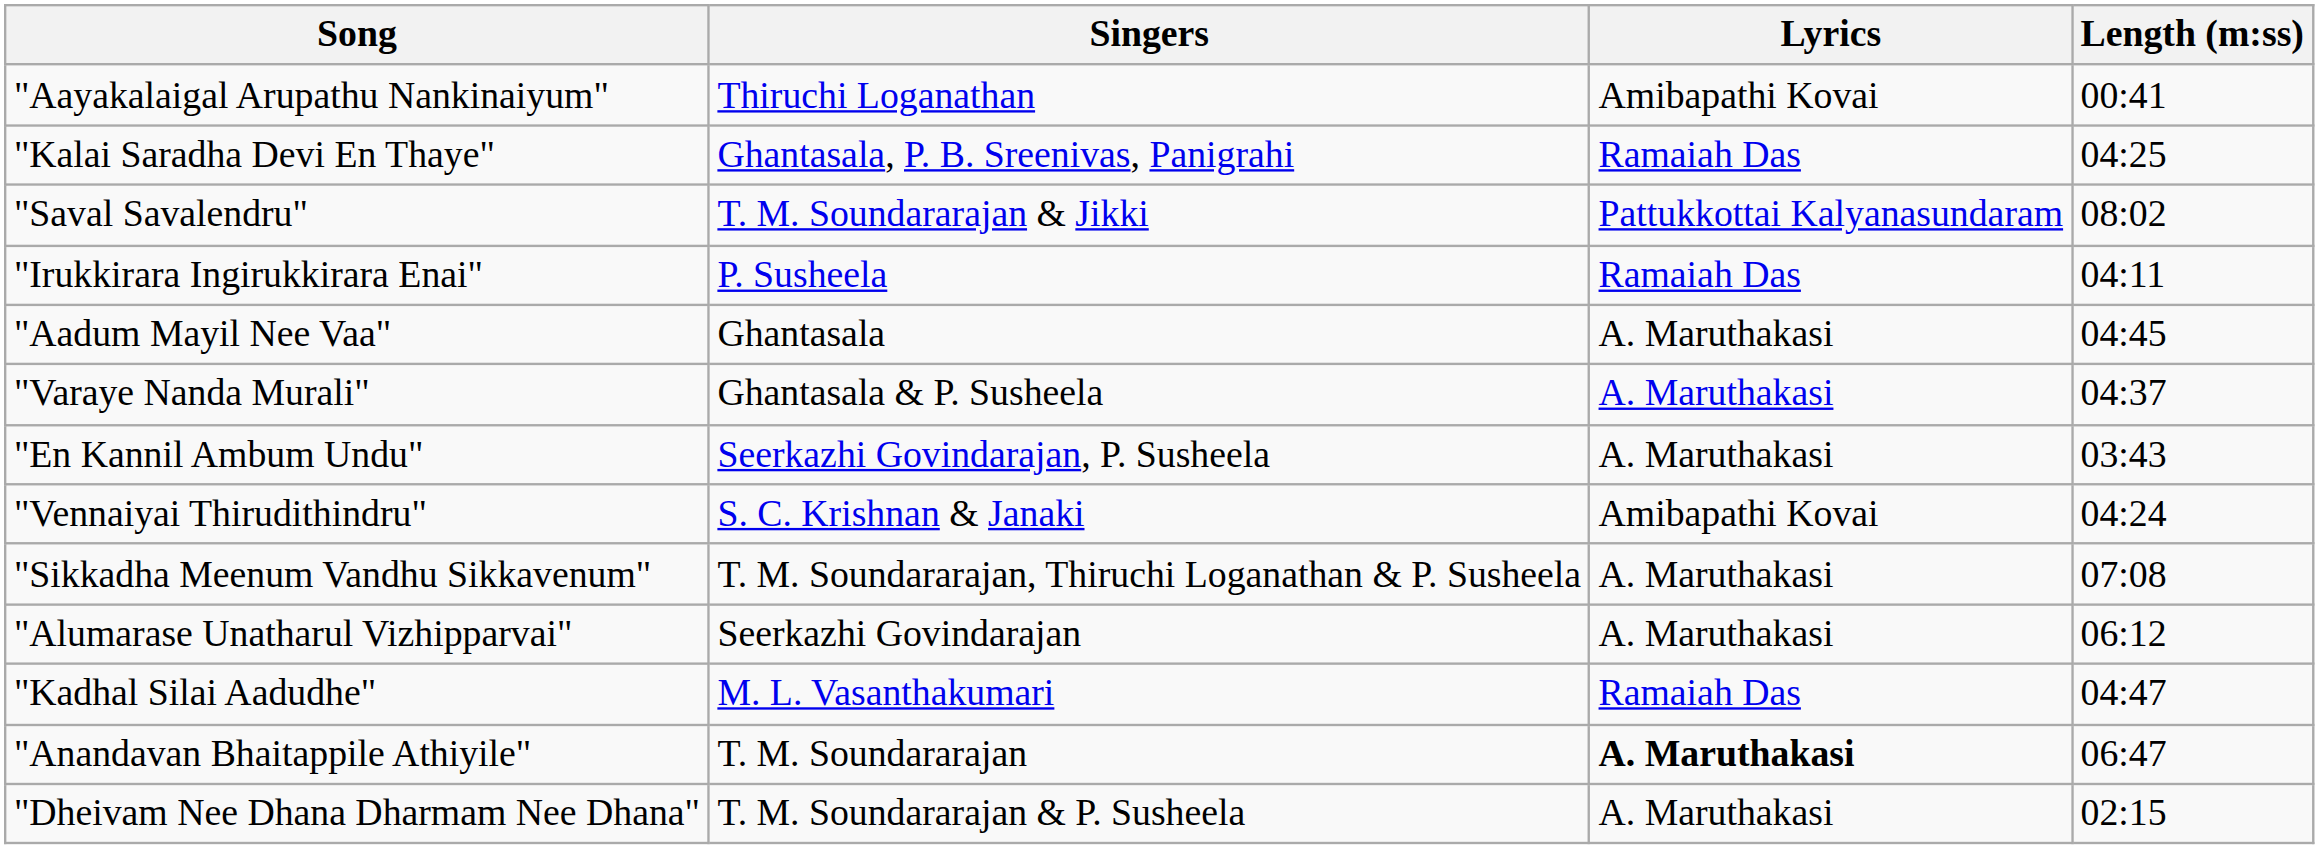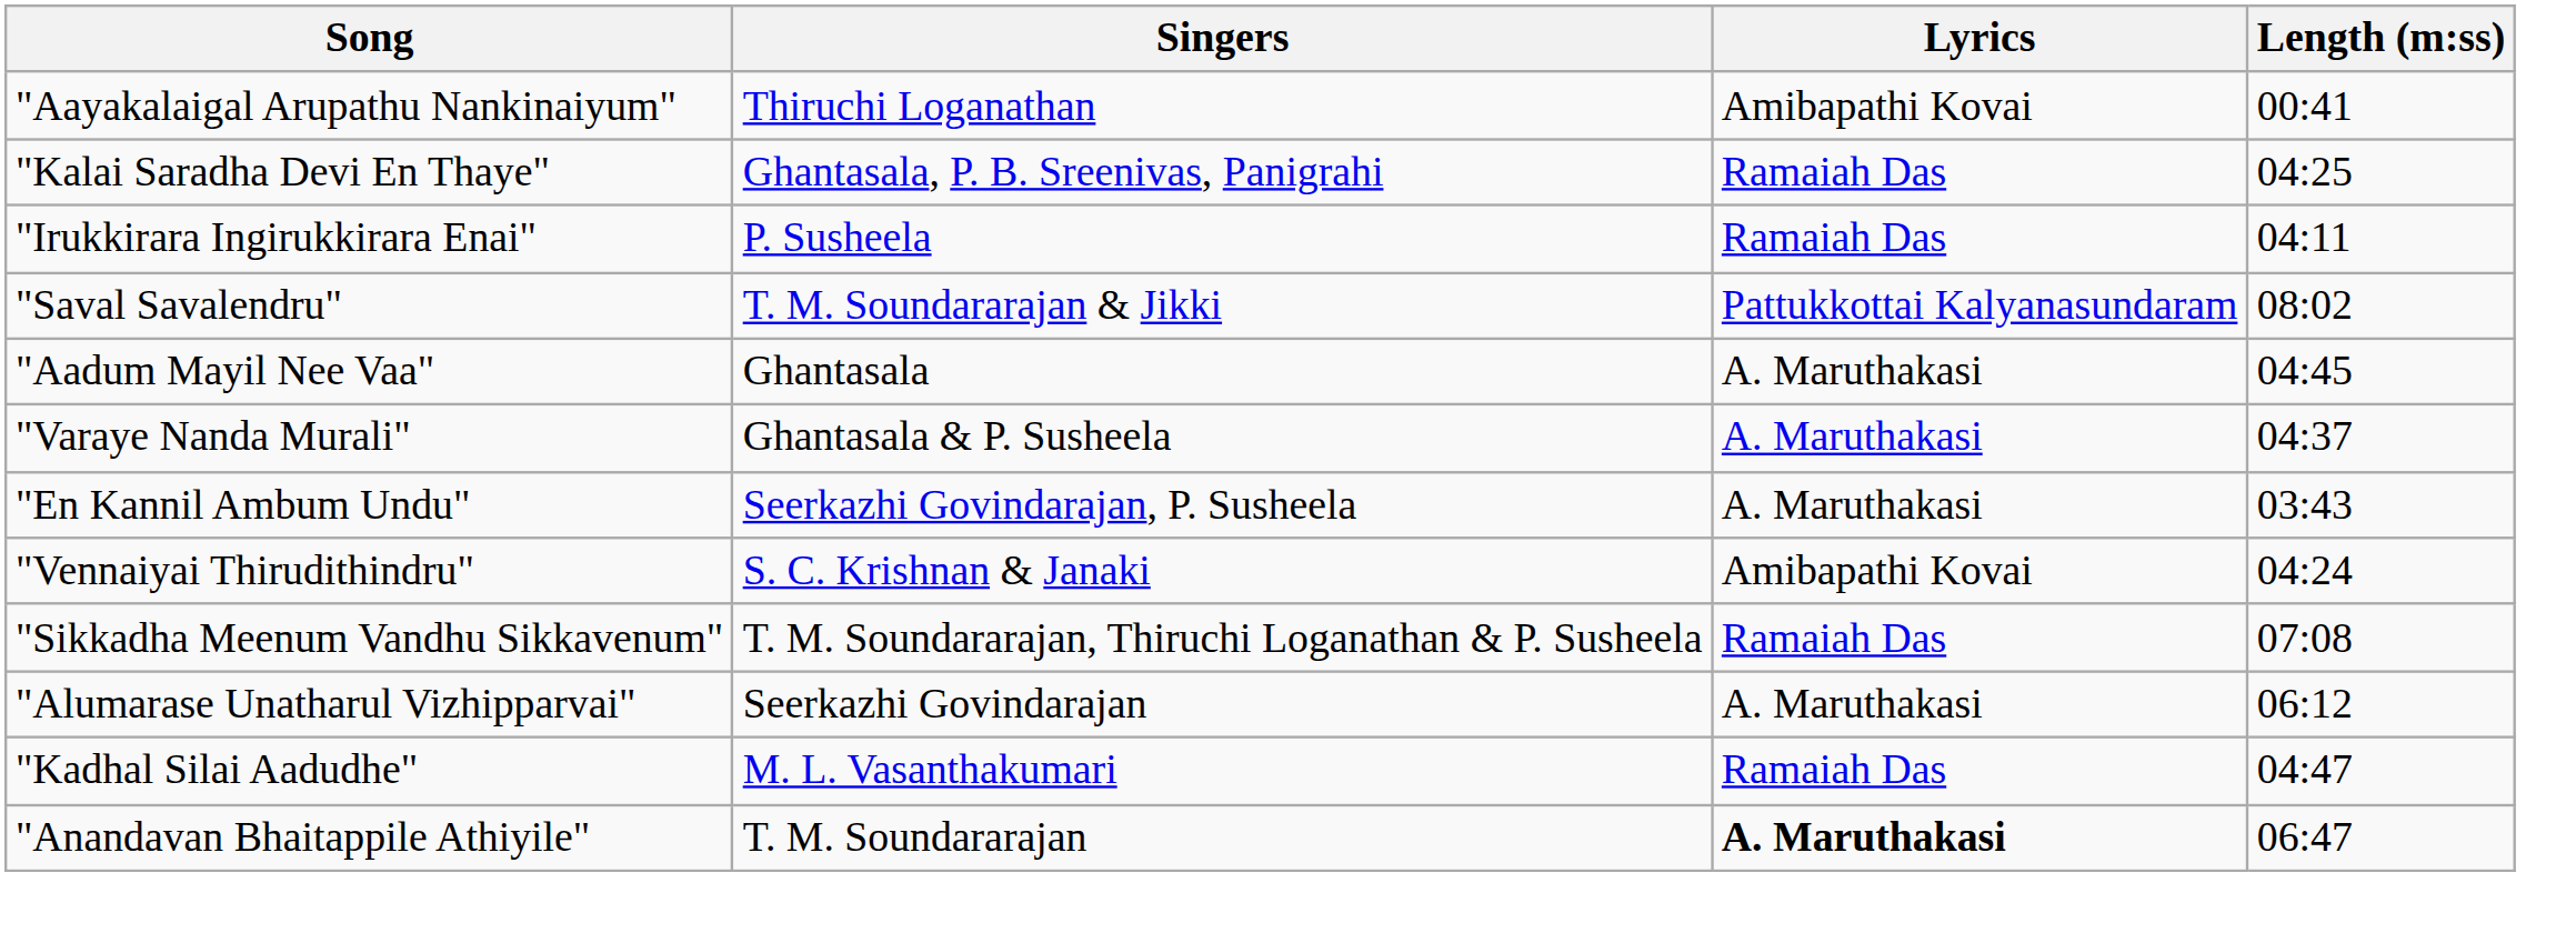 <table class="wikitable">
 <tr>
 <th>Song</th>
 <th>Singers</th>
 <th>Lyrics</th>
 <th>Length (m:ss)</th>
 </tr>
 <tr>
 <td>"Aayakalaigal Arupathu Nankinaiyum"</td>
 <td><a href='#'>Thiruchi Loganathan</a></td>
 <td>Amibapathi Kovai</td>
 <td>00:41</td>
 </tr>
 <tr>
 <td>"Kalai Saradha Devi En Thaye"</td>
 <td><a href='#'>Ghantasala</a>, <a href='#'>P. B. Sreenivas</a>,  <a href='#'>Panigrahi</a></td>
 <td><a href='#'>Ramaiah Das</a></td>
 <td>04:25</td>
 </tr>
 <tr>
+<td>"Irukkirara Ingirukkirara Enai"</td>
+<td><a href='#'>P. Susheela</a></td>
+<td><a href='#'>Ramaiah Das</a></td>
+<td>04:11</td>
+</tr>
+<tr>
 <td>"Saval Savalendru"</td>
 <td><a href='#'>T. M. Soundararajan</a>  & <a href='#'>Jikki</a></td>
 <td><a href='#'>Pattukkottai Kalyanasundaram</a></td>
 <td>08:02</td>
-</tr>
-<tr>
-<td>"Irukkirara Ingirukkirara Enai"</td>
-<td><a href='#'>P. Susheela</a></td>
-<td><a href='#'>Ramaiah Das</a></td>
-<td>04:11</td>
 </tr>
 <tr>
 <td>"Aadum Mayil Nee Vaa"</td>
 <td>Ghantasala</td>
 <td>A. Maruthakasi</td>
 <td>04:45</td>
 </tr>
 <tr>
 <td>"Varaye Nanda Murali"</td>
 <td>Ghantasala &  P. Susheela</td>
 <td><a href='#'>A. Maruthakasi</a></td>
 <td>04:37</td>
 </tr>
 <tr>
 <td>"En Kannil Ambum Undu"</td>
 <td><a href='#'>Seerkazhi Govindarajan</a>, P. Susheela</td>
 <td>A. Maruthakasi</td>
 <td>03:43</td>
 </tr>
 <tr>
 <td>"Vennaiyai Thirudithindru"</td>
 <td><a href='#'>S. C. Krishnan</a> & <a href='#'>Janaki</a></td>
 <td>Amibapathi Kovai</td>
 <td>04:24</td>
 </tr>
 <tr>
 <td>"Sikkadha Meenum Vandhu Sikkavenum"</td>
 <td>T. M. Soundararajan, Thiruchi Loganathan & P. Susheela</td>
-<td>A. Maruthakasi</td>
+<td><a href='#'>Ramaiah Das</a></td>
 <td>07:08</td>
 </tr>
 <tr>
 <td>"Alumarase Unatharul Vizhipparvai"</td>
 <td>Seerkazhi Govindarajan</td>
 <td>A. Maruthakasi</td>
 <td>06:12</td>
 </tr>
 <tr>
 <td>"Kadhal Silai Aadudhe"</td>
 <td><a href='#'>M. L. Vasanthakumari</a></td>
 <td><a href='#'>Ramaiah Das</a></td>
 <td>04:47</td>
 </tr>
 <tr>
 <td>"Anandavan Bhaitappile Athiyile"</td>
 <td>T. M. Soundararajan</td>
 <td><strong>A. Maruthakasi</strong></td>
 <td>06:47</td>
 </tr>
-<tr>
-<td>"Dheivam Nee Dhana Dharmam Nee Dhana"</td>
-<td>T. M. Soundararajan & P. Susheela</td>
-<td>A. Maruthakasi</td>
-<td>02:15<br></td>
-</tr>
 </table>
